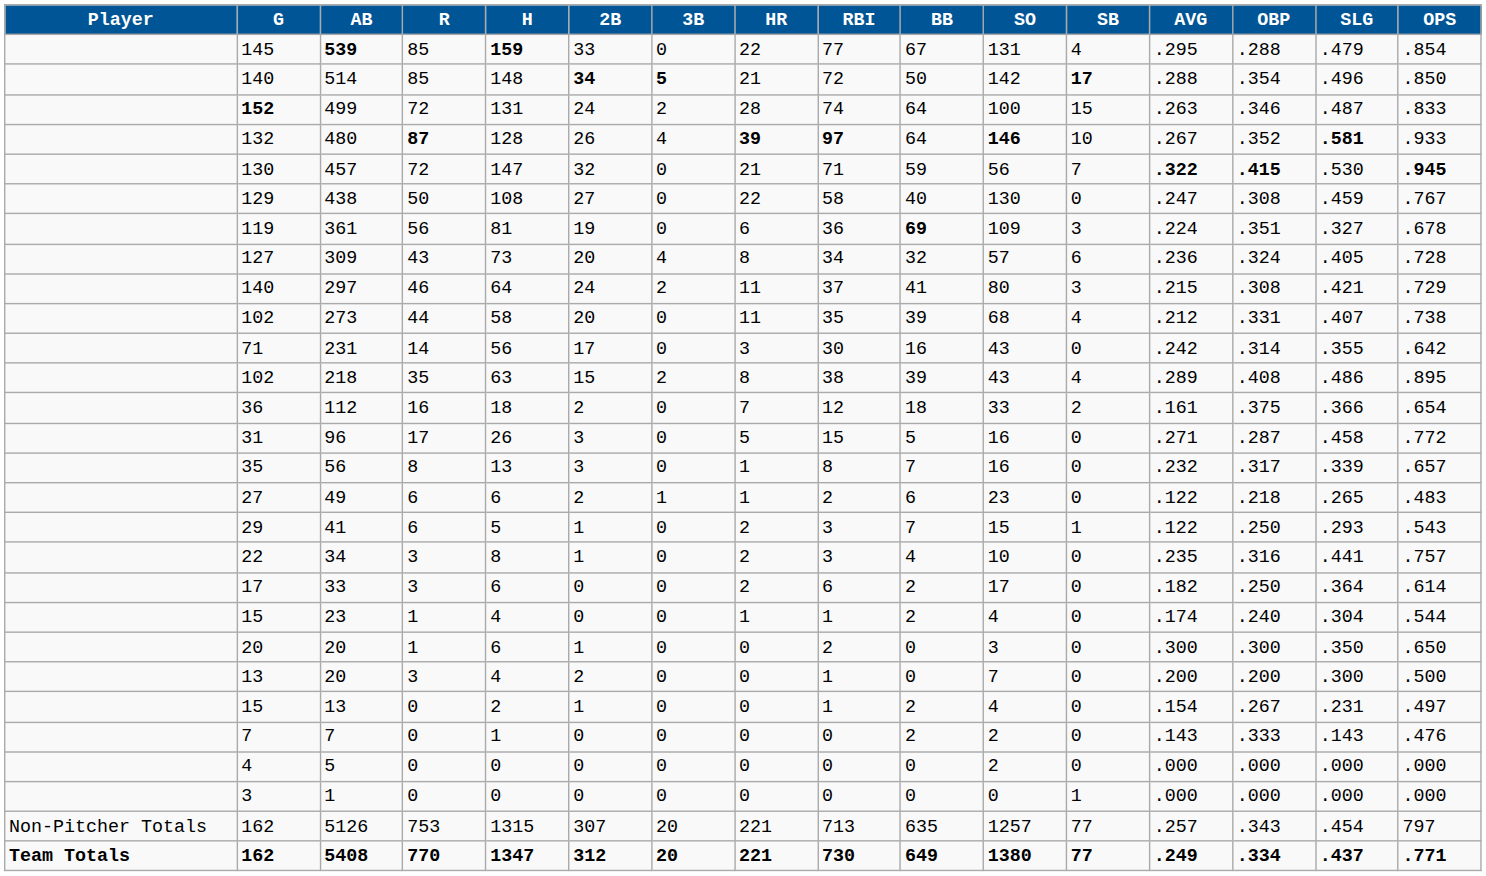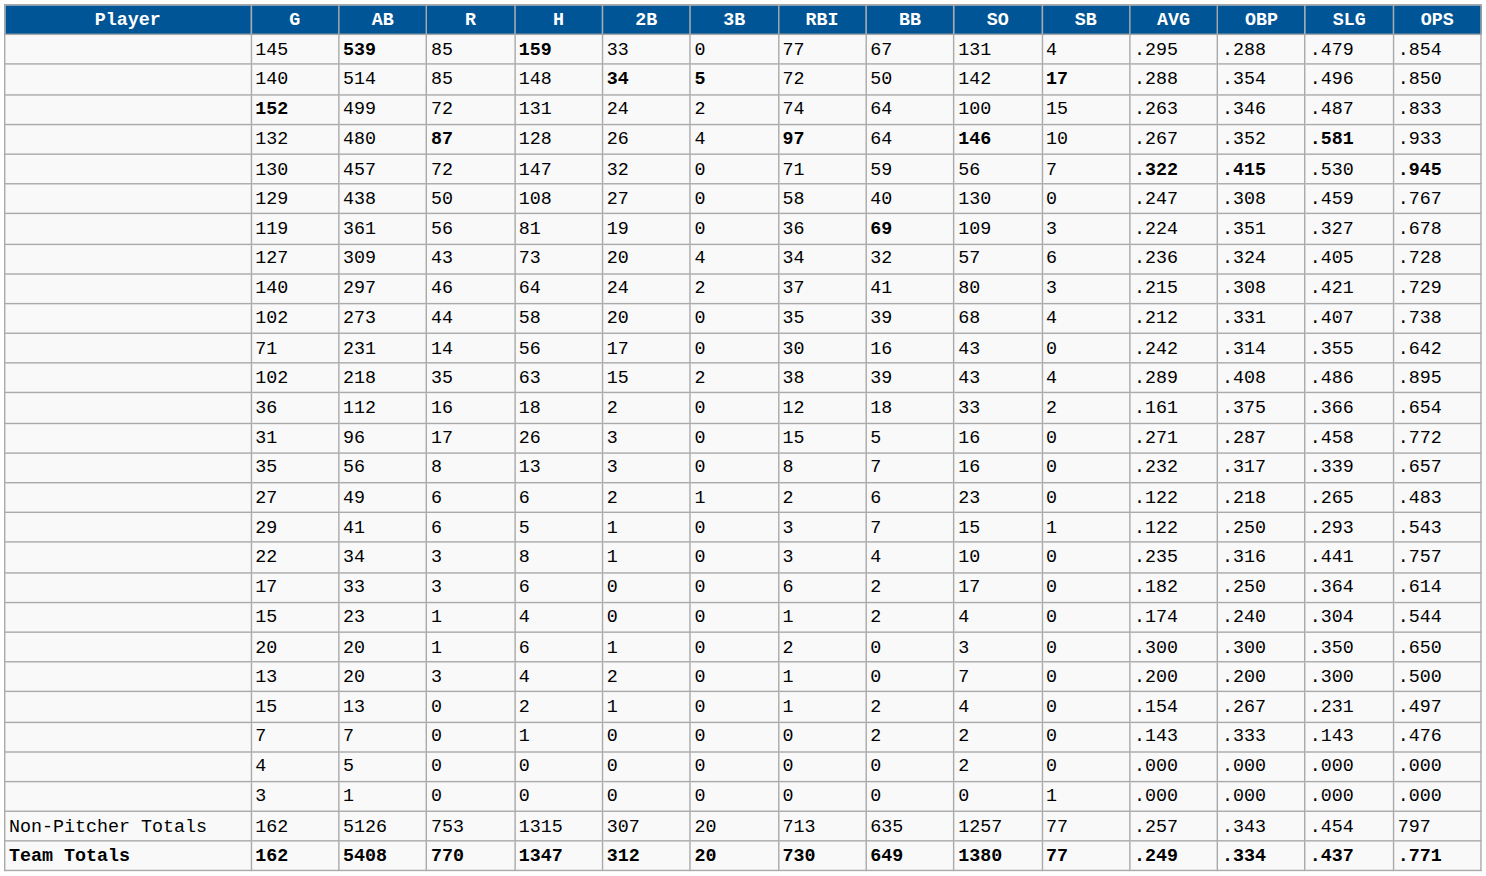 <table class="wikitable sortable">
 <tr>
 <th style="background:#005596; color:#FFF; width:14%;">Player</th>
 <th style="background:#005596; color:#FFF; width:5%;">G</th>
 <th style="background:#005596; color:#FFF; width:5%;">AB</th>
 <th style="background:#005596; color:#FFF; width:5%;">R</th>
 <th style="background:#005596; color:#FFF; width:5%;">H</th>
 <th style="background:#005596; color:#FFF; width:5%;">2B</th>
 <th style="background:#005596; color:#FFF; width:5%;">3B</th>
-<th style="background:#005596; color:#FFF; width:5%;">HR</th>
 <th style="background:#005596; color:#FFF; width:5%;">RBI</th>
 <th style="background:#005596; color:#FFF; width:5%;">BB</th>
 <th style="background:#005596; color:#FFF; width:5%;">SO</th>
 <th style="background:#005596; color:#FFF; width:5%;">SB</th>
 <th style="background:#005596; color:#FFF; width:5%;">AVG</th>
 <th style="background:#005596; color:#FFF; width:5%;">OBP</th>
 <th style="background:#005596; color:#FFF; width:5%;">SLG</th>
 <th style="background:#005596; color:#FFF; width:5%;">OPS</th>
 </tr>
 <tr>
 <td></td>
 <td>145</td>
 <td><strong>539</strong></td>
 <td>85</td>
 <td><strong>159</strong></td>
 <td>33</td>
 <td>0</td>
-<td>22</td>
 <td>77</td>
 <td>67</td>
 <td>131</td>
 <td>4</td>
 <td>.295</td>
 <td>.288</td>
 <td>.479</td>
 <td>.854</td>
 </tr>
 <tr>
 <td></td>
 <td>140</td>
 <td>514</td>
 <td>85</td>
 <td>148</td>
 <td><strong>34</strong></td>
 <td><strong>5</strong></td>
-<td>21</td>
 <td>72</td>
 <td>50</td>
 <td>142</td>
 <td><strong>17</strong></td>
 <td>.288</td>
 <td>.354</td>
 <td>.496</td>
 <td>.850</td>
 </tr>
 <tr>
 <td></td>
 <td><strong>152</strong></td>
 <td>499</td>
 <td>72</td>
 <td>131</td>
 <td>24</td>
 <td>2</td>
-<td>28</td>
 <td>74</td>
 <td>64</td>
 <td>100</td>
 <td>15</td>
 <td>.263</td>
 <td>.346</td>
 <td>.487</td>
 <td>.833</td>
 </tr>
 <tr>
 <td></td>
 <td>132</td>
 <td>480</td>
 <td><strong>87</strong></td>
 <td>128</td>
 <td>26</td>
 <td>4</td>
-<td><strong>39</strong></td>
 <td><strong>97</strong></td>
 <td>64</td>
 <td><strong>146</strong></td>
 <td>10</td>
 <td>.267</td>
 <td>.352</td>
 <td><strong>.581</strong></td>
 <td>.933</td>
 </tr>
 <tr>
 <td></td>
 <td>130</td>
 <td>457</td>
 <td>72</td>
 <td>147</td>
 <td>32</td>
 <td>0</td>
-<td>21</td>
 <td>71</td>
 <td>59</td>
 <td>56</td>
 <td>7</td>
 <td><strong>.322</strong></td>
 <td><strong>.415</strong></td>
 <td>.530</td>
 <td><strong>.945</strong></td>
 </tr>
 <tr>
 <td></td>
 <td>129</td>
 <td>438</td>
 <td>50</td>
 <td>108</td>
 <td>27</td>
 <td>0</td>
-<td>22</td>
 <td>58</td>
 <td>40</td>
 <td>130</td>
 <td>0</td>
 <td>.247</td>
 <td>.308</td>
 <td>.459</td>
 <td>.767</td>
 </tr>
 <tr>
 <td></td>
 <td>119</td>
 <td>361</td>
 <td>56</td>
 <td>81</td>
 <td>19</td>
 <td>0</td>
-<td>6</td>
 <td>36</td>
 <td><strong>69</strong></td>
 <td>109</td>
 <td>3</td>
 <td>.224</td>
 <td>.351</td>
 <td>.327</td>
 <td>.678</td>
 </tr>
 <tr>
 <td></td>
 <td>127</td>
 <td>309</td>
 <td>43</td>
 <td>73</td>
 <td>20</td>
 <td>4</td>
-<td>8</td>
 <td>34</td>
 <td>32</td>
 <td>57</td>
 <td>6</td>
 <td>.236</td>
 <td>.324</td>
 <td>.405</td>
 <td>.728</td>
 </tr>
 <tr>
 <td></td>
 <td>140</td>
 <td>297</td>
 <td>46</td>
 <td>64</td>
 <td>24</td>
 <td>2</td>
-<td>11</td>
 <td>37</td>
 <td>41</td>
 <td>80</td>
 <td>3</td>
 <td>.215</td>
 <td>.308</td>
 <td>.421</td>
 <td>.729</td>
 </tr>
 <tr>
 <td></td>
 <td>102</td>
 <td>273</td>
 <td>44</td>
 <td>58</td>
 <td>20</td>
 <td>0</td>
-<td>11</td>
 <td>35</td>
 <td>39</td>
 <td>68</td>
 <td>4</td>
 <td>.212</td>
 <td>.331</td>
 <td>.407</td>
 <td>.738</td>
 </tr>
 <tr>
 <td></td>
 <td>71</td>
 <td>231</td>
 <td>14</td>
 <td>56</td>
 <td>17</td>
 <td>0</td>
-<td>3</td>
 <td>30</td>
 <td>16</td>
 <td>43</td>
 <td>0</td>
 <td>.242</td>
 <td>.314</td>
 <td>.355</td>
 <td>.642</td>
 </tr>
 <tr>
 <td></td>
 <td>102</td>
 <td>218</td>
 <td>35</td>
 <td>63</td>
 <td>15</td>
 <td>2</td>
-<td>8</td>
 <td>38</td>
 <td>39</td>
 <td>43</td>
 <td>4</td>
 <td>.289</td>
 <td>.408</td>
 <td>.486</td>
 <td>.895</td>
 </tr>
 <tr>
 <td></td>
 <td>36</td>
 <td>112</td>
 <td>16</td>
 <td>18</td>
 <td>2</td>
 <td>0</td>
-<td>7</td>
 <td>12</td>
 <td>18</td>
 <td>33</td>
 <td>2</td>
 <td>.161</td>
 <td>.375</td>
 <td>.366</td>
 <td>.654</td>
 </tr>
 <tr>
 <td></td>
 <td>31</td>
 <td>96</td>
 <td>17</td>
 <td>26</td>
 <td>3</td>
 <td>0</td>
-<td>5</td>
 <td>15</td>
 <td>5</td>
 <td>16</td>
 <td>0</td>
 <td>.271</td>
 <td>.287</td>
 <td>.458</td>
 <td>.772</td>
 </tr>
 <tr>
 <td></td>
 <td>35</td>
 <td>56</td>
 <td>8</td>
 <td>13</td>
 <td>3</td>
 <td>0</td>
-<td>1</td>
 <td>8</td>
 <td>7</td>
 <td>16</td>
 <td>0</td>
 <td>.232</td>
 <td>.317</td>
 <td>.339</td>
 <td>.657</td>
 </tr>
 <tr>
 <td></td>
 <td>27</td>
 <td>49</td>
 <td>6</td>
 <td>6</td>
 <td>2</td>
-<td>1</td>
 <td>1</td>
 <td>2</td>
 <td>6</td>
 <td>23</td>
 <td>0</td>
 <td>.122</td>
 <td>.218</td>
 <td>.265</td>
 <td>.483</td>
 </tr>
 <tr>
 <td></td>
 <td>29</td>
 <td>41</td>
 <td>6</td>
 <td>5</td>
 <td>1</td>
 <td>0</td>
-<td>2</td>
 <td>3</td>
 <td>7</td>
 <td>15</td>
 <td>1</td>
 <td>.122</td>
 <td>.250</td>
 <td>.293</td>
 <td>.543</td>
 </tr>
 <tr>
 <td></td>
 <td>22</td>
 <td>34</td>
 <td>3</td>
 <td>8</td>
 <td>1</td>
 <td>0</td>
-<td>2</td>
 <td>3</td>
 <td>4</td>
 <td>10</td>
 <td>0</td>
 <td>.235</td>
 <td>.316</td>
 <td>.441</td>
 <td>.757</td>
 </tr>
 <tr>
 <td></td>
 <td>17</td>
 <td>33</td>
 <td>3</td>
 <td>6</td>
 <td>0</td>
 <td>0</td>
-<td>2</td>
 <td>6</td>
 <td>2</td>
 <td>17</td>
 <td>0</td>
 <td>.182</td>
 <td>.250</td>
 <td>.364</td>
 <td>.614</td>
 </tr>
 <tr>
 <td></td>
 <td>15</td>
 <td>23</td>
 <td>1</td>
 <td>4</td>
 <td>0</td>
 <td>0</td>
 <td>1</td>
-<td>1</td>
 <td>2</td>
 <td>4</td>
 <td>0</td>
 <td>.174</td>
 <td>.240</td>
 <td>.304</td>
 <td>.544</td>
 </tr>
 <tr>
 <td></td>
 <td>20</td>
 <td>20</td>
 <td>1</td>
 <td>6</td>
 <td>1</td>
-<td>0</td>
 <td>0</td>
 <td>2</td>
 <td>0</td>
 <td>3</td>
 <td>0</td>
 <td>.300</td>
 <td>.300</td>
 <td>.350</td>
 <td>.650</td>
 </tr>
 <tr>
 <td></td>
 <td>13</td>
 <td>20</td>
 <td>3</td>
 <td>4</td>
 <td>2</td>
 <td>0</td>
-<td>0</td>
 <td>1</td>
 <td>0</td>
 <td>7</td>
 <td>0</td>
 <td>.200</td>
 <td>.200</td>
 <td>.300</td>
 <td>.500</td>
 </tr>
 <tr>
 <td></td>
 <td>15</td>
 <td>13</td>
 <td>0</td>
 <td>2</td>
 <td>1</td>
-<td>0</td>
 <td>0</td>
 <td>1</td>
 <td>2</td>
 <td>4</td>
 <td>0</td>
 <td>.154</td>
 <td>.267</td>
 <td>.231</td>
 <td>.497</td>
 </tr>
 <tr>
 <td></td>
 <td>7</td>
 <td>7</td>
 <td>0</td>
 <td>1</td>
 <td>0</td>
 <td>0</td>
 <td>0</td>
-<td>0</td>
 <td>2</td>
 <td>2</td>
 <td>0</td>
 <td>.143</td>
 <td>.333</td>
 <td>.143</td>
 <td>.476</td>
 </tr>
 <tr>
 <td></td>
 <td>4</td>
 <td>5</td>
-<td>0</td>
 <td>0</td>
 <td>0</td>
 <td>0</td>
 <td>0</td>
 <td>0</td>
 <td>0</td>
 <td>2</td>
 <td>0</td>
 <td>.000</td>
 <td>.000</td>
 <td>.000</td>
 <td>.000</td>
 </tr>
 <tr>
 <td></td>
 <td>3</td>
 <td>1</td>
 <td>0</td>
 <td>0</td>
 <td>0</td>
 <td>0</td>
 <td>0</td>
 <td>0</td>
 <td>0</td>
-<td>0</td>
 <td>1</td>
 <td>.000</td>
 <td>.000</td>
 <td>.000</td>
 <td>.000</td>
 </tr>
 <tr>
 <td>Non-Pitcher Totals</td>
 <td>162</td>
 <td>5126</td>
 <td>753</td>
 <td>1315</td>
 <td>307</td>
 <td>20</td>
-<td>221</td>
 <td>713</td>
 <td>635</td>
 <td>1257</td>
 <td>77</td>
 <td>.257</td>
 <td>.343</td>
 <td>.454</td>
 <td>797</td>
 </tr>
 <tr>
 <td><strong>Team Totals</strong></td>
 <td><strong>162</strong></td>
 <td><strong>5408</strong></td>
 <td><strong>770</strong></td>
 <td><strong>1347</strong></td>
 <td><strong>312</strong></td>
 <td><strong>20</strong></td>
-<td><strong>221</strong></td>
 <td><strong>730</strong></td>
 <td><strong>649</strong></td>
 <td><strong>1380</strong></td>
 <td><strong>77</strong></td>
 <td><strong>.249</strong></td>
 <td><strong>.334</strong></td>
 <td><strong>.437</strong></td>
 <td><strong>.771</strong></td>
 </tr>
 </table>
